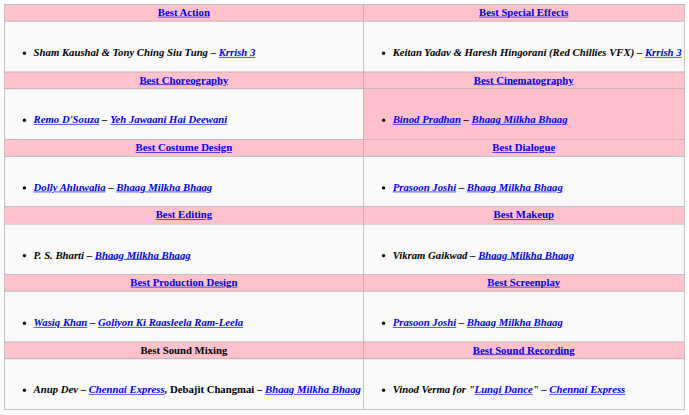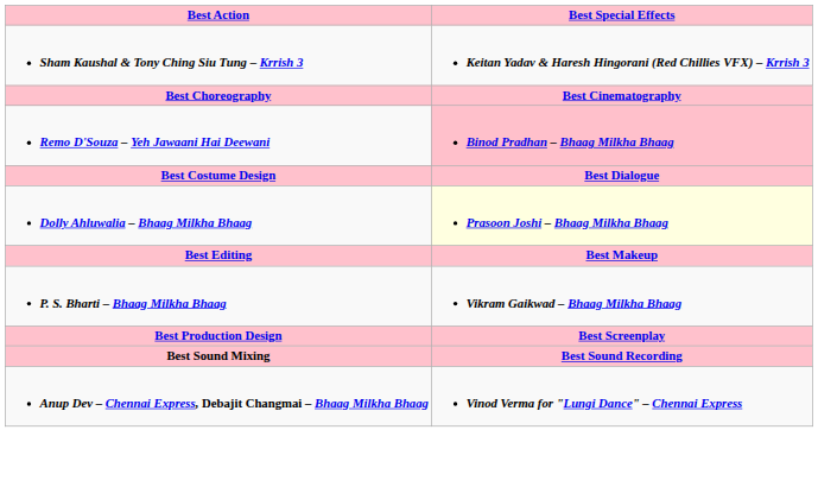 <table class=wikitable style="width=150%">
 <tr>
 <th style="background:#FFC1CC;" ! style="width=50%"><a href='#'>Best Action</a></th>
 <th style="background:#FFC1CC;" ! style="width=50%"><a href='#'>Best Special Effects</a></th>
 </tr>
 <tr>
 <td valign="top"><br><ul><li><strong><em>Sham Kaushal & Tony Ching Siu Tung<strong> – </strong><a href='#'>Krrish 3</a></em></strong></li></ul></td>
 <td valign="top"><br><ul><li><strong><em>Keitan Yadav & Haresh Hingorani<strong> </strong>(Red Chillies VFX)<strong> – </strong><a href='#'>Krrish 3</a></em></strong></li></ul></td>
 </tr>
 <tr>
 <th style="background:#FFC1CC;" ! style="width=50%"><a href='#'>Best Choreography</a></th>
 <th style="background:#FFC1CC;" ! style="width=50%"><a href='#'>Best Cinematography</a></th>
 </tr>
 <tr>
 <td valign="top"><br><ul><li><strong><em><a href='#'>Remo D'Souza</a><strong> – </strong><a href='#'>Yeh Jawaani Hai Deewani</a></em></strong></li></ul></td>
 <td valign="top" style="background: pink;"><br><ul><li><strong><em><a href='#'>Binod Pradhan</a><strong> – </strong><a href='#'>Bhaag Milkha Bhaag</a></em></strong></li></ul></td>
 </tr>
 <tr>
 <th style="background:#FFC1CC;" ! style="width=50%"><a href='#'>Best Costume Design</a></th>
 <th style="background:#FFC1CC;" ! style="width=50%"><a href='#'>Best Dialogue</a></th>
 </tr>
 <tr>
 <td valign="top"><br><ul><li><strong><em><a href='#'>Dolly Ahluwalia</a><strong> – </strong><a href='#'>Bhaag Milkha Bhaag</a></em></strong></li></ul></td>
-<td valign="top"><br><ul><li><strong><em><a href='#'>Prasoon Joshi</a><strong> – </strong><a href='#'>Bhaag Milkha Bhaag</a></em></strong></li></ul></td>
+<td valign="top" style="background: lightyellow;"><br><ul><li><strong><em><a href='#'>Prasoon Joshi</a><strong> – </strong><a href='#'>Bhaag Milkha Bhaag</a></em></strong></li></ul></td>
 </tr>
 <tr>
 <th style="background:#FFC1CC;" ! style="width=50%"><a href='#'>Best Editing</a></th>
 <th style="background:#FFC1CC;" ! style="width=50%"><a href='#'>Best Makeup</a></th>
 </tr>
 <tr>
 <td valign="top"><br><ul><li><strong><em>P. S. Bharti<strong> – </strong><a href='#'>Bhaag Milkha Bhaag</a></em></strong></li></ul></td>
 <td valign="top"><br><ul><li><strong><em>Vikram Gaikwad<strong> – </strong><a href='#'>Bhaag Milkha Bhaag</a></em></strong></li></ul></td>
 </tr>
 <tr>
 <th style="background:#FFC1CC;" ! style="width=50%"><a href='#'>Best Production Design</a></th>
 <th style="background:#FFC1CC;" ! style="width=50%"><a href='#'>Best Screenplay</a></th>
 </tr>
 <tr>
-<td valign="top"><br><ul><li><strong><em><a href='#'>Wasiq Khan</a><strong> – </strong><a href='#'>Goliyon Ki Raasleela Ram-Leela</a></em></strong></li></ul></td>
-<td valign="top"><br><ul><li><strong><em><a href='#'>Prasoon Joshi</a><strong> – </strong><a href='#'>Bhaag Milkha Bhaag</a></em></strong></li></ul></td>
-</tr>
-<tr>
 <th style="background:#FFC1CC;" ! style="width=50%">Best Sound Mixing</th>
 <th style="background:#FFC1CC;" ! style="width=50%"><a href='#'>Best Sound Recording</a></th>
 </tr>
 <tr>
 <td valign="top"><br><ul><li><strong><em>Anup Dev<strong> – </strong><a href='#'>Chennai Express</a><strong>, </em></strong>Debajit Changmai<strong><em> – </strong><a href='#'>Bhaag Milkha Bhaag</a></em></strong></li></ul></td>
 <td valign="top"><br><ul><li><strong><em>Vinod Verma<strong> for "</strong><a href='#'>Lungi Dance</a>"<strong> – </strong><a href='#'>Chennai Express</a></em></strong></li></ul></td>
 </tr>
 </table>
